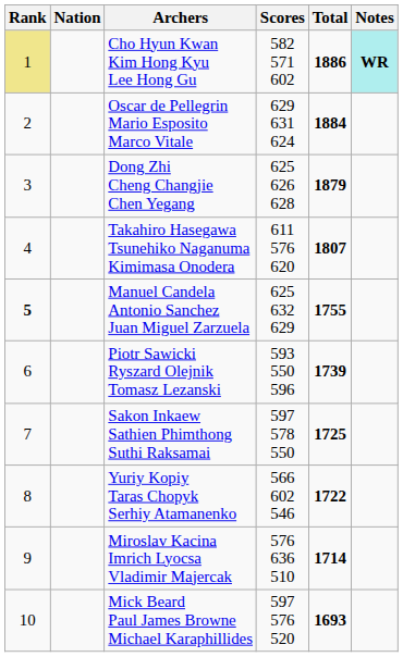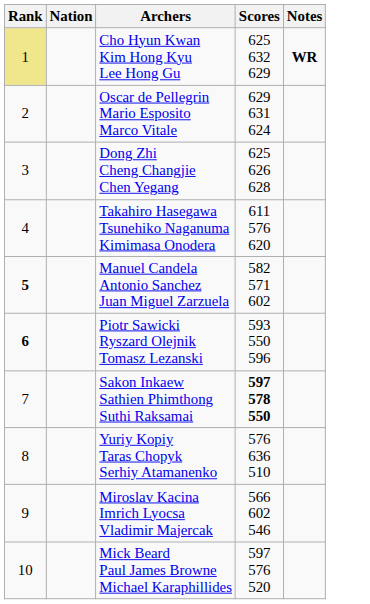 <table class="wikitable" style="text-align:center">
 <tr>
 <th>Rank</th>
 <th>Nation</th>
 <th>Archers</th>
 <th>Scores</th>
-<th>Total</th>
 <th>Notes</th>
 </tr>
 <tr>
 <td style="background: khaki;">1</td>
 <td align=left></td>
 <td align=left><a href='#'>Cho Hyun Kwan</a><br><a href='#'>Kim Hong Kyu</a><br><a href='#'>Lee Hong Gu</a></td>
-<td>582<br>571<br>602</td>
-<td><strong>1886</strong></td>
-<td style="background: paleturquoise;"><strong>WR</strong></td>
+<td>625<br>632<br>629</td>
+<td><strong>WR</strong></td>
 </tr>
 <tr>
 <td>2</td>
 <td align=left></td>
 <td align=left><a href='#'>Oscar de Pellegrin</a><br><a href='#'>Mario Esposito</a><br><a href='#'>Marco Vitale</a></td>
 <td>629<br>631<br>624</td>
-<td><strong>1884</strong></td>
 <td></td>
 </tr>
 <tr>
 <td>3</td>
 <td align=left></td>
 <td align=left><a href='#'>Dong Zhi</a><br><a href='#'>Cheng Changjie</a><br><a href='#'>Chen Yegang</a></td>
 <td>625<br>626<br>628</td>
-<td><strong>1879</strong></td>
 <td></td>
 </tr>
 <tr>
 <td>4</td>
 <td align=left></td>
 <td align=left><a href='#'>Takahiro Hasegawa</a><br><a href='#'>Tsunehiko Naganuma</a><br><a href='#'>Kimimasa Onodera</a></td>
 <td>611<br>576<br>620</td>
-<td><strong>1807</strong></td>
 <td></td>
 </tr>
 <tr>
 <td><strong>5</strong></td>
 <td align=left></td>
 <td align=left><a href='#'>Manuel Candela</a><br><a href='#'>Antonio Sanchez</a><br><a href='#'>Juan Miguel Zarzuela</a></td>
-<td>625<br>632<br>629</td>
-<td><strong>1755</strong></td>
+<td>582<br>571<br>602</td>
 <td></td>
 </tr>
 <tr>
-<td>6</td>
+<td><strong>6</strong></td>
 <td align=left></td>
 <td align=left><a href='#'>Piotr Sawicki</a><br><a href='#'>Ryszard Olejnik</a><br><a href='#'>Tomasz Lezanski</a></td>
 <td>593<br>550<br>596</td>
-<td><strong>1739</strong></td>
 <td></td>
 </tr>
 <tr>
 <td>7</td>
 <td align=left></td>
 <td align=left><a href='#'>Sakon Inkaew</a><br><a href='#'>Sathien Phimthong</a><br><a href='#'>Suthi Raksamai</a></td>
-<td>597<br>578<br>550</td>
-<td><strong>1725</strong></td>
+<td><strong>597<br>578<br>550</strong></td>
 <td></td>
 </tr>
 <tr>
 <td>8</td>
 <td align=left></td>
 <td align=left><a href='#'>Yuriy Kopiy</a><br><a href='#'>Taras Chopyk</a><br><a href='#'>Serhiy Atamanenko</a></td>
-<td>566<br>602<br>546</td>
-<td><strong>1722</strong></td>
+<td>576<br>636<br>510</td>
 <td></td>
 </tr>
 <tr>
 <td>9</td>
 <td align=left></td>
 <td align=left><a href='#'>Miroslav Kacina</a><br><a href='#'>Imrich Lyocsa</a><br><a href='#'>Vladimir Majercak</a></td>
-<td>576<br>636<br>510</td>
-<td><strong>1714</strong></td>
+<td>566<br>602<br>546</td>
 <td></td>
 </tr>
 <tr>
 <td>10</td>
 <td align=left></td>
 <td align=left><a href='#'>Mick Beard</a><br><a href='#'>Paul James Browne</a><br><a href='#'>Michael Karaphillides</a></td>
 <td>597<br>576<br>520</td>
-<td><strong>1693</strong></td>
 <td></td>
 </tr>
 </table>
